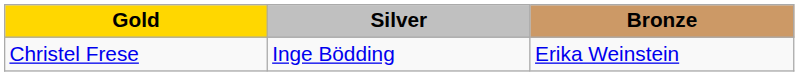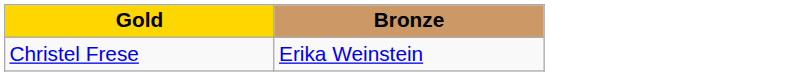 <table class="wikitable" style="text-align:left">
 <tr align="center">
 <td width=200 bgcolor=gold><strong>Gold</strong></td>
-<td width=200 bgcolor=silver><strong>Silver</strong></td>
 <td width=200 bgcolor=CC9966><strong>Bronze</strong></td>
 </tr>
 <tr>
 <td><a href='#'>Christel Frese</a><br><em></em></td>
-<td><a href='#'>Inge Bödding</a><br><em></em></td>
 <td><a href='#'>Erika Weinstein</a><br><em></em></td>
 </tr>
 </table>
